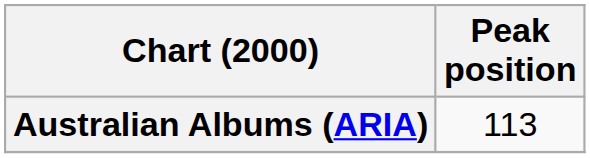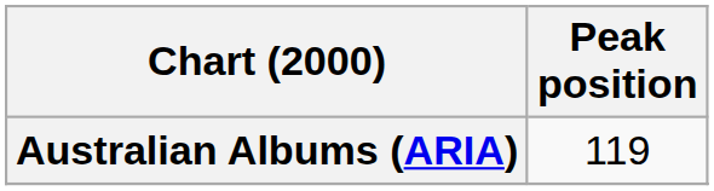 <table class="wikitable sortable plainrowheaders" style="text-align:center;">
 <tr>
 <th>Chart (2000)</th>
 <th>Peak<br>position</th>
 </tr>
 <tr>
 <th scope="row">Australian Albums (<a href='#'>ARIA</a>)</th>
-<td align="center">113</td>
+<td align="center">119</td>
 </tr>
 <tr>
 </tr>
 <tr>
 </tr>
 <tr>
 </tr>
 <tr>
 </tr>
 <tr>
 </tr>
 </table>
